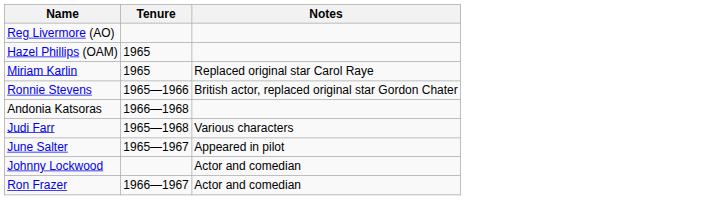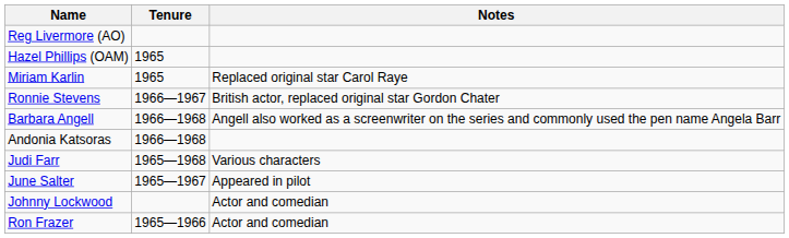 <table class="wikitable">
 <tr>
 <th>Name</th>
 <th>Tenure</th>
 <th>Notes</th>
 </tr>
 <tr>
 <td><a href='#'>Reg Livermore</a> (AO)</td>
 <td></td>
 <td></td>
 </tr>
 <tr>
 <td><a href='#'>Hazel Phillips</a> (OAM)</td>
 <td>1965</td>
 <td></td>
 </tr>
 <tr>
 <td><a href='#'>Miriam Karlin</a></td>
 <td>1965</td>
 <td>Replaced original star Carol Raye</td>
 </tr>
 <tr>
 <td><a href='#'>Ronnie Stevens</a></td>
-<td>1965—1966</td>
+<td>1966—1967</td>
 <td>British actor, replaced original star Gordon Chater</td>
+</tr>
+<tr>
+<td><a href='#'>Barbara Angell</a></td>
+<td>1966—1968</td>
+<td>Angell also worked as a screenwriter on the series and commonly used the pen name Angela Barr</td>
 </tr>
 <tr>
 <td>Andonia Katsoras</td>
 <td>1966—1968</td>
 <td></td>
 </tr>
 <tr>
 <td><a href='#'>Judi Farr</a></td>
 <td>1965—1968</td>
 <td>Various characters</td>
 </tr>
 <tr>
 <td><a href='#'>June Salter</a></td>
 <td>1965—1967</td>
 <td>Appeared in pilot</td>
 </tr>
 <tr>
 <td><a href='#'>Johnny Lockwood</a></td>
 <td></td>
 <td>Actor and comedian</td>
 </tr>
 <tr>
 <td><a href='#'>Ron Frazer</a></td>
-<td>1966—1967</td>
+<td>1965—1966</td>
 <td>Actor and comedian</td>
 </tr>
 </table>
